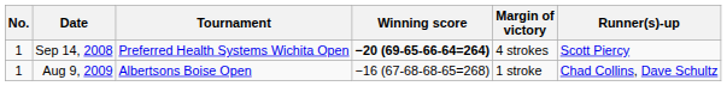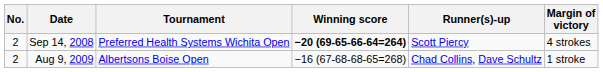 <table class="wikitable" style="font-size:95%;">
 <tr>
 <th>No.</th>
 <th>Date</th>
 <th>Tournament</th>
 <th>Winning score</th>
+<th>Runner(s)-up</th>
 <th>Margin of<br>victory</th>
-<th>Runner(s)-up</th>
 </tr>
 <tr>
-<td align=center>1</td>
+<td align=center>2</td>
 <td align=right>Sep 14, <a href='#'>2008</a></td>
 <td><a href='#'>Preferred Health Systems Wichita Open</a></td>
 <td><strong>−20 (69-65-66-64=264)</strong></td>
+<td> <a href='#'>Scott Piercy</a></td>
 <td>4 strokes</td>
-<td> <a href='#'>Scott Piercy</a></td>
 </tr>
 <tr>
-<td align=center>1</td>
+<td align=center>2</td>
 <td align=right>Aug 9, <a href='#'>2009</a></td>
 <td><a href='#'>Albertsons Boise Open</a></td>
 <td>−16 (67-68-68-65=268)</td>
+<td> <a href='#'>Chad Collins</a>,  <a href='#'>Dave Schultz</a></td>
 <td>1 stroke</td>
-<td> <a href='#'>Chad Collins</a>,  <a href='#'>Dave Schultz</a></td>
 </tr>
 </table>
